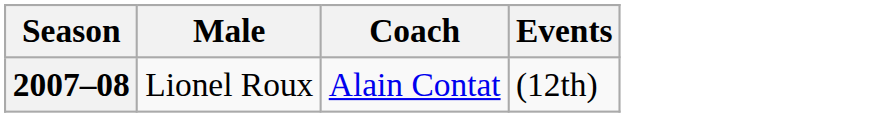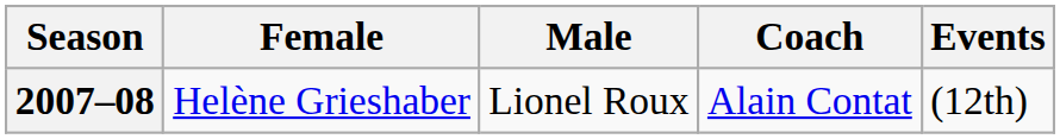 <table class="wikitable">
 <tr>
 <th scope="col">Season</th>
+<th scope="col">Female</th>
 <th scope="col">Male</th>
 <th scope="col">Coach</th>
 <th scope="col">Events</th>
 </tr>
 <tr>
 <th scope="row">2007–08</th>
+<td><a href='#'>Helène Grieshaber</a></td>
 <td>Lionel Roux</td>
 <td><a href='#'>Alain Contat</a></td>
 <td> (12th)</td>
 </tr>
 </table>
